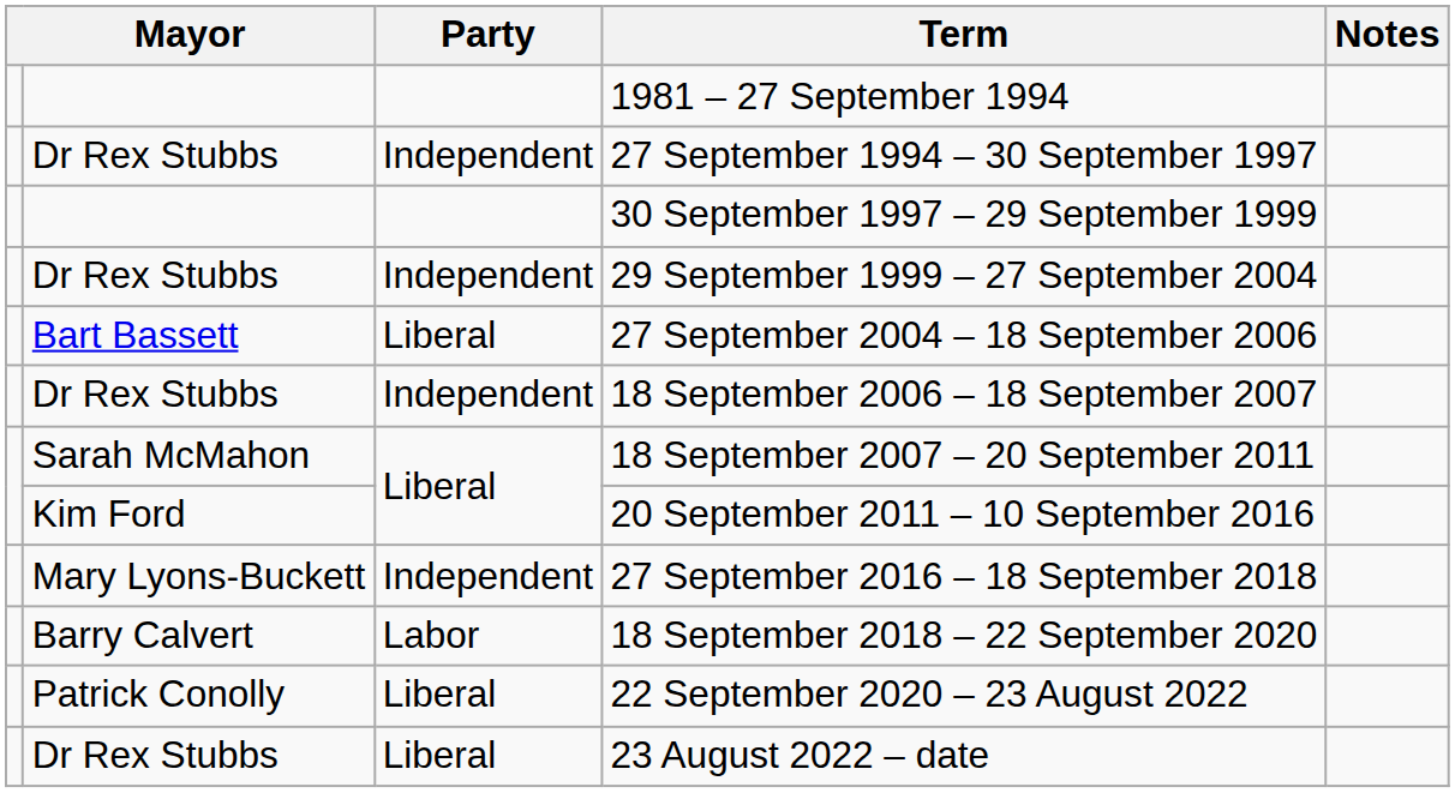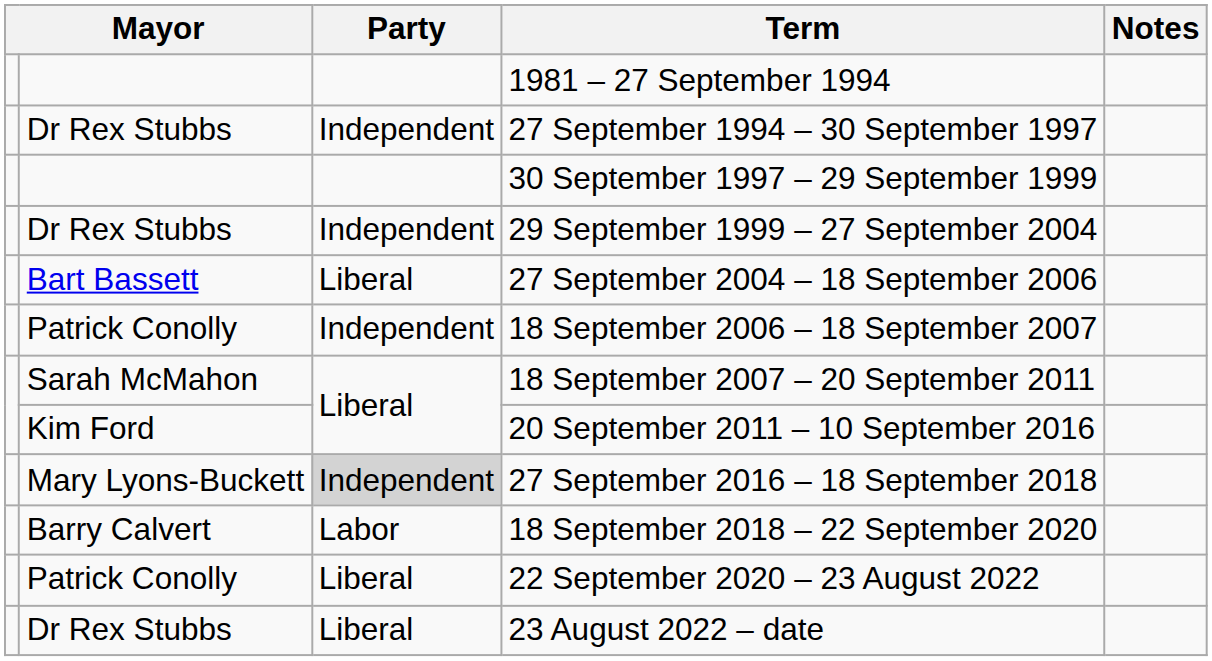 <table class="wikitable">
 <tr>
 <th colspan="2">Mayor</th>
 <th>Party</th>
 <th>Term</th>
 <th>Notes</th>
 </tr>
 <tr>
 <td></td>
 <td></td>
 <td></td>
 <td>1981 – 27 September 1994</td>
 <td></td>
 </tr>
 <tr>
 <td></td>
 <td>Dr Rex Stubbs</td>
 <td>Independent</td>
 <td>27 September 1994 – 30 September 1997</td>
 <td></td>
 </tr>
 <tr>
 <td></td>
 <td></td>
 <td></td>
 <td>30 September 1997 – 29 September 1999</td>
 <td></td>
 </tr>
 <tr>
 <td></td>
 <td>Dr Rex Stubbs </td>
 <td>Independent</td>
 <td>29 September 1999 – 27 September 2004</td>
 <td></td>
 </tr>
 <tr>
 <td></td>
 <td><a href='#'>Bart Bassett</a></td>
 <td>Liberal</td>
 <td>27 September 2004 – 18 September 2006</td>
 <td></td>
 </tr>
 <tr>
 <td></td>
-<td>Dr Rex Stubbs </td>
+<td>Patrick Conolly</td>
 <td>Independent</td>
 <td>18 September 2006 – 18 September 2007</td>
 <td></td>
 </tr>
 <tr>
 <td rowspan=2 ></td>
 <td>Sarah McMahon</td>
 <td rowspan=2>Liberal</td>
 <td>18 September 2007 – 20 September 2011</td>
 <td></td>
 </tr>
 <tr>
 <td>Kim Ford</td>
 <td>20 September 2011 – 10 September 2016</td>
 <td></td>
 </tr>
 <tr>
 <td></td>
 <td>Mary Lyons-Buckett</td>
-<td>Independent</td>
+<td style="background: lightgrey;">Independent</td>
 <td>27 September 2016 – 18 September 2018</td>
 <td></td>
 </tr>
 <tr>
 <td></td>
 <td>Barry Calvert</td>
 <td>Labor</td>
 <td>18 September 2018 – 22 September 2020</td>
 <td></td>
 </tr>
 <tr>
 <td></td>
 <td>Patrick Conolly</td>
 <td>Liberal</td>
 <td>22 September 2020 – 23 August 2022</td>
 <td></td>
 </tr>
 <tr>
 <td></td>
 <td>Dr Rex Stubbs </td>
 <td>Liberal</td>
 <td>23 August 2022 – date</td>
 <td></td>
 </tr>
 </table>
